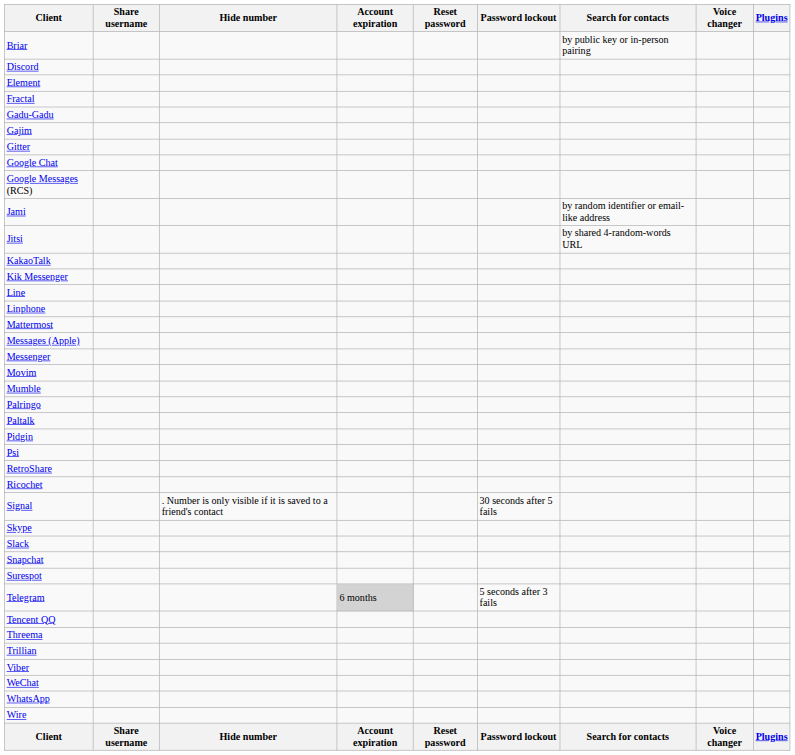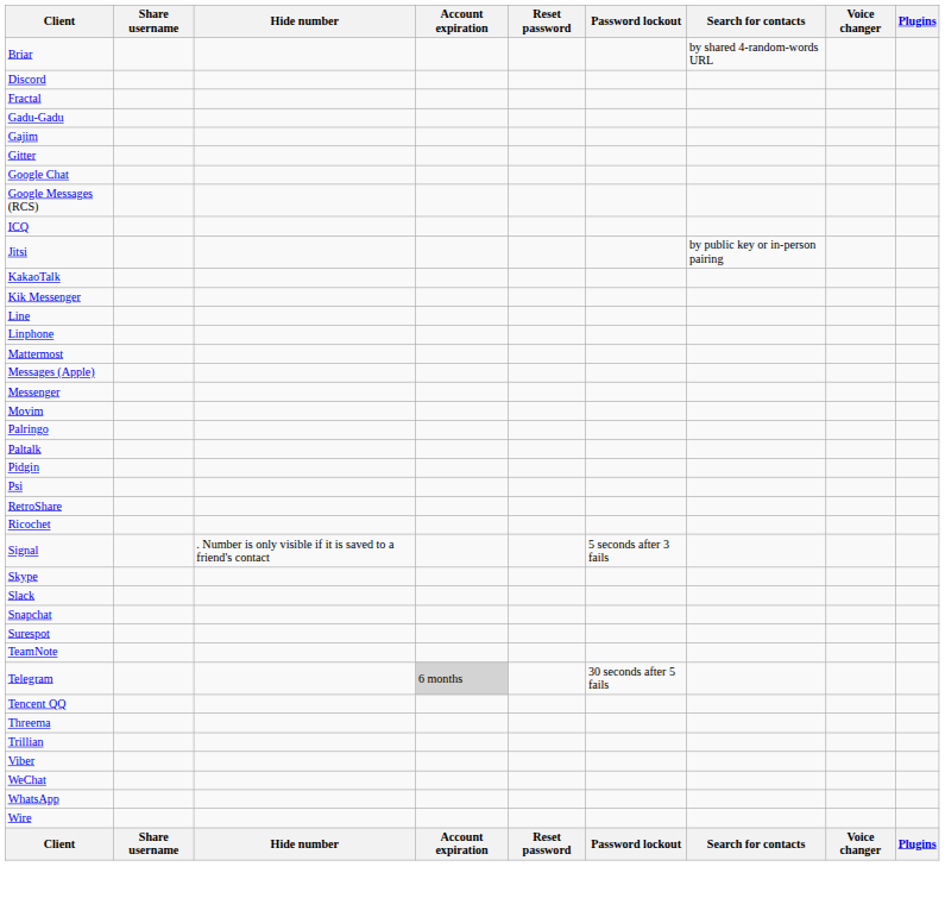 <table class="wikitable sortable sort-under sticky-header">
 <tr>
 <th>Client</th>
 <th>Share username</th>
 <th>Hide number</th>
 <th>Account expiration</th>
 <th>Reset password</th>
 <th>Password lockout</th>
 <th>Search for contacts</th>
 <th>Voice changer</th>
 <th><a href='#'>Plugins</a></th>
 </tr>
 <tr>
 <td><a href='#'>Briar</a></td>
 <td></td>
 <td></td>
 <td></td>
 <td></td>
 <td></td>
-<td>by public key or in-person pairing</td>
+<td>by shared 4-random-words URL</td>
 <td></td>
 <td></td>
 </tr>
 <tr>
 <td><a href='#'>Discord</a></td>
-<td></td>
-<td></td>
-<td></td>
-<td></td>
-<td></td>
-<td></td>
-<td></td>
-<td></td>
-</tr>
-<tr>
-<td><a href='#'>Element</a></td>
 <td></td>
 <td></td>
 <td></td>
 <td></td>
 <td></td>
 <td></td>
 <td></td>
 <td></td>
 </tr>
 <tr>
 <td><a href='#'>Fractal</a></td>
 <td></td>
 <td></td>
 <td></td>
 <td></td>
 <td></td>
 <td></td>
 <td></td>
 <td></td>
 </tr>
 <tr>
 <td><a href='#'>Gadu-Gadu</a></td>
 <td></td>
 <td></td>
 <td></td>
 <td></td>
 <td></td>
 <td></td>
 <td></td>
 <td></td>
 </tr>
 <tr>
 <td><a href='#'>Gajim</a></td>
 <td></td>
 <td></td>
 <td></td>
 <td></td>
 <td></td>
 <td></td>
 <td></td>
 <td></td>
 </tr>
 <tr>
 <td><a href='#'>Gitter</a></td>
 <td></td>
 <td></td>
 <td></td>
 <td></td>
 <td></td>
 <td></td>
 <td></td>
 <td></td>
 </tr>
 <tr>
 <td><a href='#'>Google Chat</a></td>
 <td></td>
 <td></td>
 <td></td>
 <td></td>
 <td></td>
 <td></td>
 <td></td>
 <td></td>
 </tr>
 <tr>
 <td><a href='#'>Google Messages</a> (RCS)</td>
 <td></td>
 <td></td>
 <td></td>
 <td></td>
 <td></td>
 <td></td>
 <td></td>
 <td></td>
 </tr>
 <tr>
-<td><a href='#'>Jami</a></td>
+<td><a href='#'>ICQ</a></td>
 <td></td>
 <td></td>
 <td></td>
 <td></td>
 <td></td>
-<td>by random identifier or email-like address</td>
+<td></td>
 <td></td>
 <td></td>
 </tr>
 <tr>
 <td><a href='#'>Jitsi</a></td>
 <td></td>
 <td></td>
 <td></td>
 <td></td>
 <td></td>
-<td>by shared 4-random-words URL</td>
+<td>by public key or in-person pairing</td>
 <td></td>
 <td></td>
 </tr>
 <tr>
 <td><a href='#'>KakaoTalk</a></td>
 <td></td>
 <td></td>
 <td></td>
 <td></td>
 <td></td>
 <td></td>
 <td></td>
 <td></td>
 </tr>
 <tr>
 <td><a href='#'>Kik Messenger</a></td>
 <td></td>
 <td></td>
 <td></td>
 <td></td>
 <td></td>
 <td></td>
 <td></td>
 <td></td>
 </tr>
 <tr>
 <td><a href='#'>Line</a></td>
 <td></td>
 <td></td>
 <td></td>
 <td></td>
 <td></td>
 <td></td>
 <td></td>
 <td></td>
 </tr>
 <tr>
 <td><a href='#'>Linphone</a></td>
 <td></td>
 <td></td>
 <td></td>
 <td></td>
 <td></td>
 <td></td>
 <td></td>
 <td></td>
 </tr>
 <tr>
 <td><a href='#'>Mattermost</a></td>
 <td></td>
 <td></td>
 <td></td>
 <td></td>
 <td></td>
 <td></td>
 <td></td>
 <td></td>
 </tr>
 <tr>
 <td><a href='#'>Messages (Apple)</a></td>
 <td></td>
 <td></td>
 <td></td>
 <td></td>
 <td></td>
 <td></td>
 <td></td>
 <td></td>
 </tr>
 <tr>
 <td><a href='#'>Messenger</a></td>
 <td></td>
 <td></td>
 <td></td>
 <td></td>
 <td></td>
 <td></td>
 <td></td>
 <td></td>
 </tr>
 <tr>
 <td><a href='#'>Movim</a></td>
 <td></td>
 <td></td>
 <td></td>
 <td></td>
 <td></td>
 <td></td>
 <td></td>
 <td></td>
 </tr>
 <tr>
-<td><a href='#'>Mumble</a></td>
-<td></td>
-<td></td>
-<td></td>
-<td></td>
-<td></td>
-<td></td>
-<td></td>
-<td></td>
-</tr>
-<tr>
 <td><a href='#'>Palringo</a></td>
 <td></td>
 <td></td>
 <td></td>
 <td></td>
 <td></td>
 <td></td>
 <td></td>
 <td></td>
 </tr>
 <tr>
 <td><a href='#'>Paltalk</a></td>
 <td></td>
 <td></td>
 <td></td>
 <td></td>
 <td></td>
 <td></td>
 <td></td>
 <td></td>
 </tr>
 <tr>
 <td><a href='#'>Pidgin</a></td>
 <td></td>
 <td></td>
 <td></td>
 <td></td>
 <td></td>
 <td></td>
 <td></td>
 <td></td>
 </tr>
 <tr>
 <td><a href='#'>Psi</a></td>
 <td></td>
 <td></td>
 <td></td>
 <td></td>
 <td></td>
 <td></td>
 <td></td>
 <td></td>
 </tr>
 <tr>
 <td><a href='#'>RetroShare</a></td>
 <td></td>
 <td></td>
 <td></td>
 <td></td>
 <td></td>
 <td></td>
 <td></td>
 <td></td>
 </tr>
 <tr>
 <td><a href='#'>Ricochet</a></td>
 <td></td>
 <td></td>
 <td></td>
 <td></td>
 <td></td>
 <td></td>
 <td></td>
 <td></td>
 </tr>
 <tr>
 <td><a href='#'>Signal</a></td>
 <td></td>
 <td>. Number is only visible if it is saved to a friend's contact</td>
 <td></td>
 <td></td>
-<td>30 seconds after 5 fails</td>
+<td>5 seconds after 3 fails</td>
 <td></td>
 <td></td>
 <td></td>
 </tr>
 <tr>
 <td><a href='#'>Skype</a></td>
 <td></td>
 <td></td>
 <td></td>
 <td></td>
 <td></td>
 <td></td>
 <td></td>
 <td></td>
 </tr>
 <tr>
 <td><a href='#'>Slack</a></td>
 <td></td>
 <td></td>
 <td></td>
 <td></td>
 <td></td>
 <td></td>
 <td></td>
 <td></td>
 </tr>
 <tr>
 <td><a href='#'>Snapchat</a></td>
 <td></td>
 <td></td>
 <td></td>
 <td></td>
 <td></td>
 <td></td>
 <td></td>
 <td></td>
 </tr>
 <tr>
 <td><a href='#'>Surespot</a></td>
 <td></td>
 <td></td>
 <td></td>
 <td></td>
 <td></td>
 <td></td>
 <td></td>
 <td></td>
 </tr>
 <tr>
+<td><a href='#'>TeamNote</a></td>
+<td></td>
+<td></td>
+<td></td>
+<td></td>
+<td></td>
+<td></td>
+<td></td>
+<td></td>
+</tr>
+<tr>
 <td><a href='#'>Telegram</a></td>
 <td></td>
 <td></td>
 <td style="background: lightgrey;">6 months</td>
 <td></td>
-<td>5 seconds after 3 fails</td>
+<td>30 seconds after 5 fails</td>
 <td></td>
 <td></td>
 <td></td>
 </tr>
 <tr>
 <td><a href='#'>Tencent QQ</a></td>
 <td></td>
 <td></td>
 <td></td>
 <td></td>
 <td></td>
 <td></td>
 <td></td>
 <td></td>
 </tr>
 <tr>
 <td><a href='#'>Threema</a></td>
 <td></td>
 <td></td>
 <td></td>
 <td></td>
 <td></td>
 <td></td>
 <td></td>
 <td></td>
 </tr>
 <tr>
 <td><a href='#'>Trillian</a></td>
 <td></td>
 <td></td>
 <td></td>
 <td></td>
 <td></td>
 <td></td>
 <td></td>
 <td></td>
 </tr>
 <tr>
 <td><a href='#'>Viber</a></td>
 <td></td>
 <td></td>
 <td></td>
 <td></td>
 <td></td>
 <td></td>
 <td></td>
 <td></td>
 </tr>
 <tr>
 <td><a href='#'>WeChat</a></td>
 <td></td>
 <td></td>
 <td></td>
 <td></td>
 <td></td>
 <td></td>
 <td></td>
 <td></td>
 </tr>
 <tr>
 <td><a href='#'>WhatsApp</a></td>
 <td></td>
 <td></td>
 <td></td>
 <td></td>
 <td></td>
 <td></td>
 <td></td>
 <td></td>
 </tr>
 <tr>
 <td><a href='#'>Wire</a></td>
 <td></td>
 <td></td>
 <td></td>
 <td></td>
 <td></td>
 <td></td>
 <td></td>
 <td></td>
 </tr>
 <tr>
 <th>Client</th>
 <th>Share username</th>
 <th>Hide number</th>
 <th>Account expiration</th>
 <th>Reset password</th>
 <th>Password lockout</th>
 <th>Search for contacts</th>
 <th>Voice changer</th>
 <th><a href='#'>Plugins</a></th>
 </tr>
 </table>
